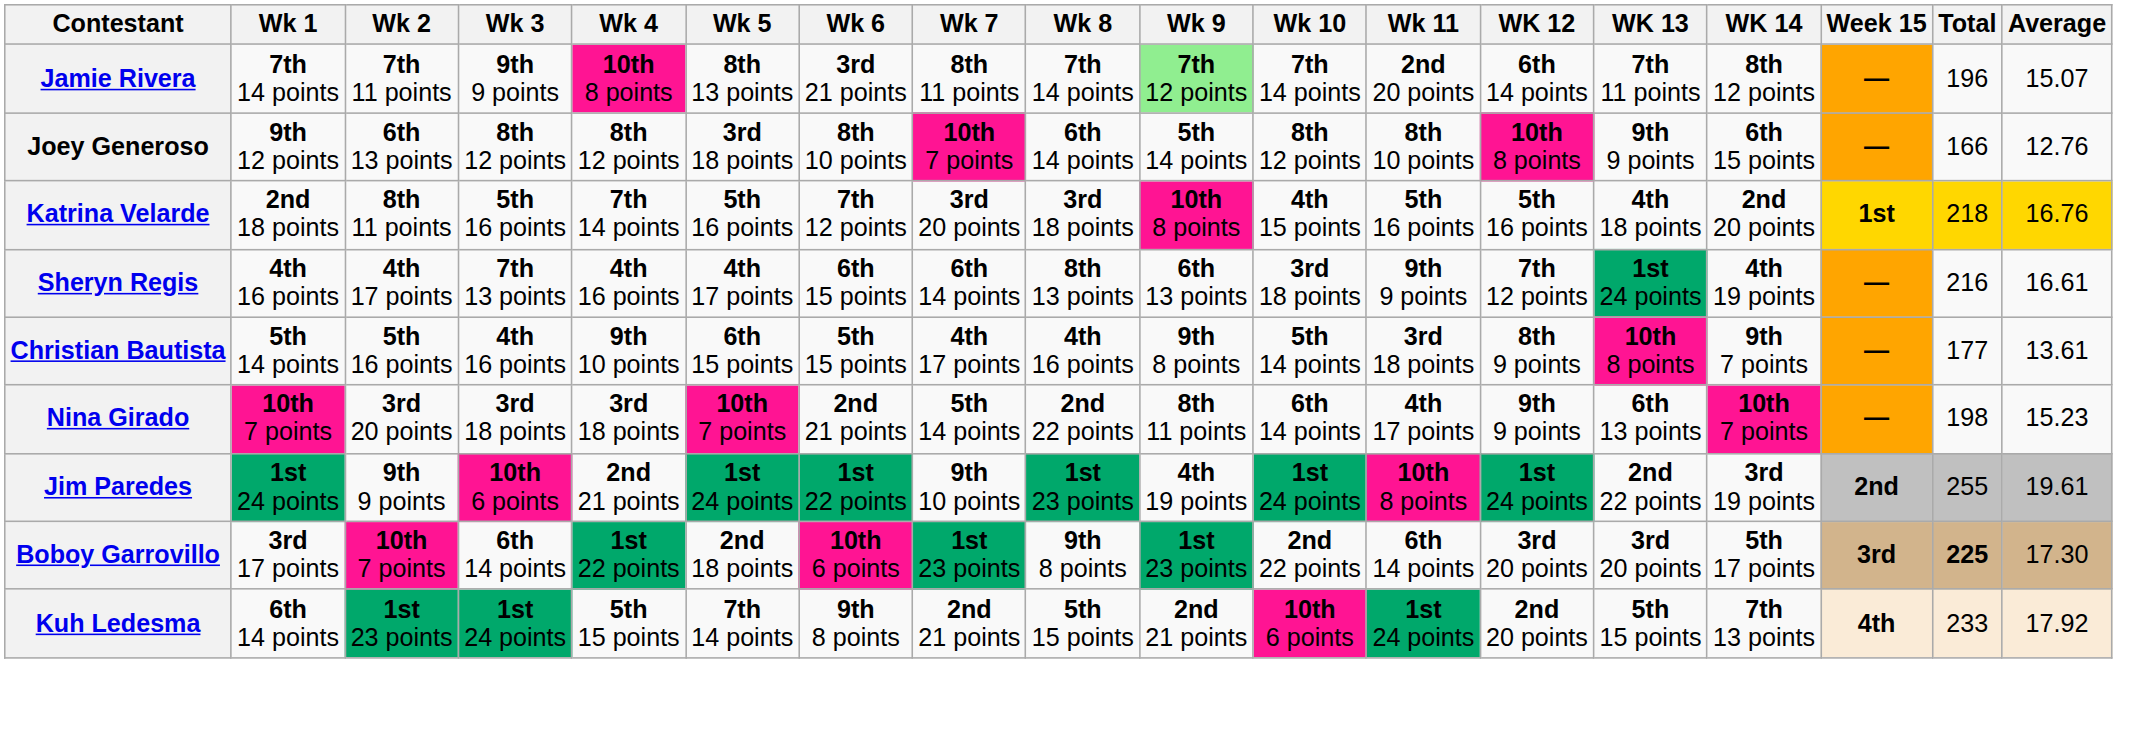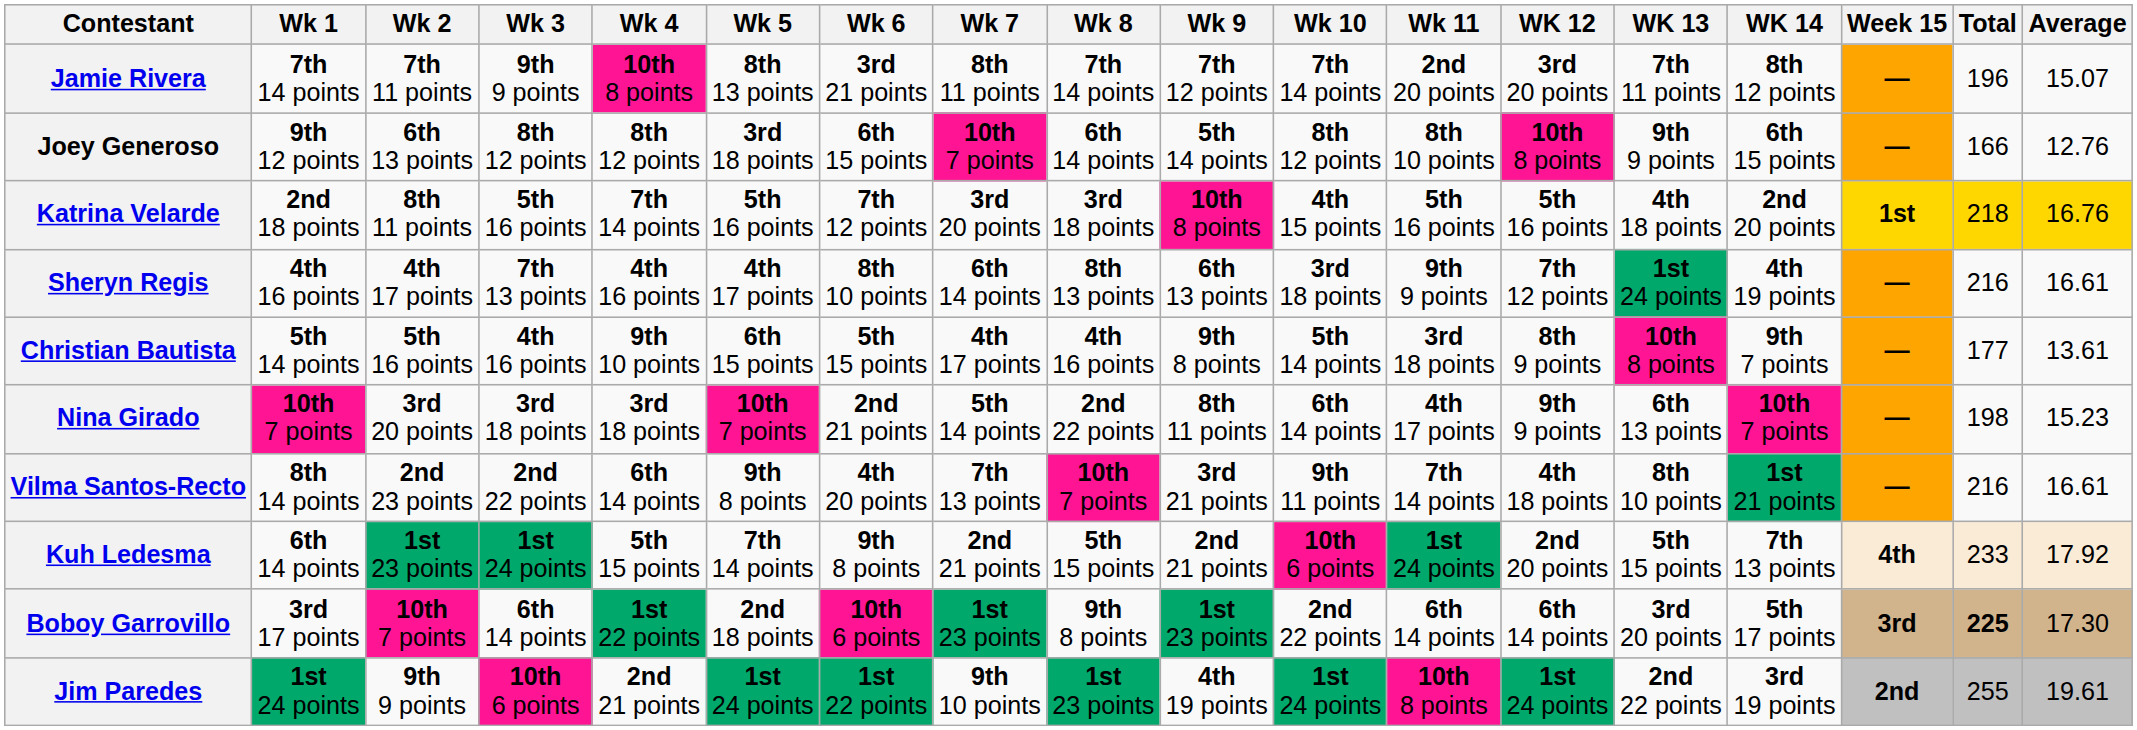 <table class="sortable wikitable" style="margin:auto; text-align:center; white-space:nowrap; width:85%;">
 <tr>
 <th>Contestant</th>
 <th>Wk 1</th>
 <th>Wk 2</th>
 <th>Wk 3</th>
 <th>Wk 4</th>
 <th>Wk 5</th>
 <th>Wk 6</th>
 <th>Wk 7</th>
 <th>Wk 8</th>
 <th>Wk 9</th>
 <th>Wk 10</th>
 <th>Wk 11</th>
 <th>WK 12</th>
 <th>WK 13</th>
 <th>WK 14</th>
 <th>Week 15</th>
 <th>Total</th>
 <th>Average</th>
 </tr>
 <tr>
 <th><a href='#'>Jamie Rivera</a></th>
 <td><strong>7th</strong><br>14 points</td>
 <td><strong>7th</strong><br> 11 points</td>
 <td><strong>9th</strong><br> 9 points</td>
 <td bgcolor="deeppink"><strong>10th</strong><br> 8 points</td>
 <td><strong>8th</strong><br> 13 points</td>
 <td><strong>3rd</strong><br> 21 points</td>
 <td><strong>8th</strong><br> 11 points</td>
 <td><strong>7th</strong><br> 14 points</td>
-<td style="background: lightgreen;"><strong>7th</strong><br> 12 points</td>
+<td><strong>7th</strong><br> 12 points</td>
 <td><strong>7th</strong><br> 14 points</td>
 <td><strong>2nd</strong><br> 20 points</td>
-<td><strong>6th</strong><br> 14 points</td>
+<td><strong>3rd</strong><br> 20 points</td>
 <td><strong>7th</strong><br> 11 points</td>
 <td><strong>8th</strong><br> 12 points</td>
 <td data-sort-value="5" bgcolor="orange"><strong>—</strong></td>
 <td>196</td>
 <td>15.07</td>
 </tr>
 <tr>
 <th>Joey Generoso</th>
 <td><strong>9th</strong><br> 12 points</td>
 <td><strong>6th</strong><br> 13 points</td>
 <td><strong>8th</strong><br> 12 points</td>
 <td><strong>8th</strong><br> 12 points</td>
 <td><strong>3rd</strong><br> 18 points</td>
-<td><strong>8th</strong><br> 10 points</td>
+<td><strong>6th</strong><br> 15 points</td>
 <td bgcolor="deeppink"><strong>10th</strong><br> 7 points</td>
 <td><strong>6th</strong><br> 14 points</td>
 <td><strong>5th</strong><br> 14 points</td>
 <td><strong>8th</strong><br> 12 points</td>
 <td><strong>8th</strong><br> 10 points</td>
 <td bgcolor="deeppink"><strong>10th</strong><br> 8 points</td>
 <td><strong>9th</strong><br> 9 points</td>
 <td><strong>6th</strong><br> 15 points</td>
 <td data-sort-value="5" bgcolor="orange"><strong>—</strong></td>
 <td>166</td>
 <td>12.76</td>
 </tr>
 <tr>
 <th><a href='#'>Katrina Velarde</a></th>
 <td><strong>2nd</strong><br> 18 points</td>
 <td><strong>8th</strong><br> 11 points</td>
 <td><strong>5th</strong><br> 16 points</td>
 <td><strong>7th</strong><br> 14 points</td>
 <td><strong>5th</strong><br> 16 points</td>
 <td><strong>7th</strong><br> 12 points</td>
 <td><strong>3rd</strong><br> 20 points</td>
 <td><strong>3rd</strong><br> 18 points</td>
 <td bgcolor="deeppink"><strong>10th</strong><br> 8 points</td>
 <td><strong>4th</strong><br> 15 points</td>
 <td><strong>5th</strong><br> 16 points</td>
 <td><strong>5th</strong><br> 16 points</td>
 <td><strong>4th</strong><br> 18 points</td>
 <td><strong>2nd</strong><br> 20 points</td>
 <td bgcolor="gold"><strong>1st</strong></td>
 <td bgcolor="gold">218</td>
 <td bgcolor="gold">16.76</td>
 </tr>
 <tr>
 <th><a href='#'>Sheryn Regis</a></th>
 <td><strong>4th</strong><br> 16 points</td>
 <td><strong>4th</strong><br> 17 points</td>
 <td><strong>7th</strong><br> 13 points</td>
 <td><strong>4th</strong><br> 16 points</td>
 <td><strong>4th</strong><br> 17 points</td>
-<td><strong>6th</strong><br> 15 points</td>
+<td><strong>8th</strong><br> 10 points</td>
 <td><strong>6th</strong><br> 14 points</td>
 <td><strong>8th</strong><br> 13 points</td>
 <td><strong>6th</strong><br> 13 points</td>
 <td><strong>3rd</strong><br> 18 points</td>
 <td><strong>9th</strong><br> 9 points</td>
 <td><strong>7th</strong><br> 12 points</td>
 <td bgcolor="#00A86B"><strong>1st</strong><br> 24 points</td>
 <td><strong>4th</strong><br> 19 points</td>
 <td data-sort-value="5" bgcolor="orange"><strong>—</strong></td>
 <td>216</td>
 <td>16.61</td>
 </tr>
 <tr>
 <th><a href='#'>Christian Bautista</a></th>
 <td><strong>5th</strong><br> 14 points</td>
 <td><strong>5th</strong><br> 16 points</td>
 <td><strong>4th</strong><br> 16 points</td>
 <td><strong>9th</strong><br> 10 points</td>
 <td><strong>6th</strong><br> 15 points</td>
 <td><strong>5th</strong><br> 15 points</td>
 <td><strong>4th</strong><br> 17 points</td>
 <td><strong>4th</strong><br> 16 points</td>
 <td><strong>9th</strong><br> 8 points</td>
 <td><strong>5th</strong><br> 14 points</td>
 <td><strong>3rd</strong><br> 18 points</td>
 <td><strong>8th</strong><br> 9 points</td>
 <td bgcolor="deeppink"><strong>10th </strong><br> 8 points</td>
 <td><strong>9th</strong><br> 7 points</td>
 <td data-sort-value="5" bgcolor="orange"><strong>—</strong></td>
 <td>177</td>
 <td>13.61</td>
 </tr>
 <tr>
 <th><a href='#'>Nina Girado</a></th>
 <td bgcolor="deeppink"><strong>10th</strong><br>7 points</td>
 <td><strong>3rd</strong><br> 20 points</td>
 <td><strong>3rd</strong><br> 18 points</td>
 <td><strong>3rd</strong><br> 18 points</td>
 <td bgcolor="deeppink"><strong>10th </strong><br> 7 points</td>
 <td><strong>2nd</strong><br> 21 points</td>
 <td><strong>5th</strong><br> 14 points</td>
 <td><strong>2nd</strong><br> 22 points</td>
 <td><strong>8th</strong><br> 11 points</td>
 <td><strong>6th</strong><br> 14 points</td>
 <td><strong>4th</strong><br> 17 points</td>
 <td><strong>9th</strong><br> 9 points</td>
 <td><strong>6th</strong><br> 13 points</td>
 <td bgcolor="deeppink"><strong>10th</strong><br> 7 points</td>
 <td data-sort-value="5" bgcolor="orange"><strong>—</strong></td>
 <td>198</td>
 <td>15.23</td>
 </tr>
 <tr>
-<th><a href='#'>Jim Paredes</a></th>
-<td bgcolor="#00A86B"><strong>1st</strong><br> 24 points</td>
-<td><strong>9th</strong><br> 9 points</td>
-<td bgcolor="deeppink"><strong>10th</strong><br> 6 points</td>
-<td><strong>2nd</strong><br> 21 points</td>
-<td bgcolor="#00A86B"><strong>1st</strong><br> 24 points</td>
-<td bgcolor="#00A86B"><strong>1st</strong><br> 22 points</td>
-<td><strong>9th</strong><br> 10 points</td>
-<td bgcolor="#00A86B"><strong>1st</strong><br>23 points</td>
-<td><strong>4th</strong><br> 19 points</td>
-<td bgcolor="#00A86B"><strong>1st</strong><br> 24 points</td>
-<td bgcolor="deeppink"><strong>10th</strong><br> 8 points</td>
-<td bgcolor="#00A86B"><strong>1st</strong><br> 24 points</td>
-<td><strong>2nd</strong><br> 22 points</td>
-<td><strong>3rd</strong><br> 19 points</td>
-<td bgcolor="silver"><strong>2nd</strong></td>
-<td bgcolor="silver">255</td>
-<td bgcolor="silver">19.61</td>
-</tr>
-<tr>
-<th><a href='#'>Boboy Garrovillo</a></th>
-<td><strong>3rd</strong><br> 17 points</td>
-<td bgcolor="deeppink"><strong>10th</strong><br>7 points</td>
-<td><strong>6th</strong><br> 14 points</td>
-<td bgcolor="#00A86B"><strong>1st</strong><br> 22 points</td>
-<td><strong>2nd</strong><br> 18 points</td>
-<td bgcolor="deeppink"><strong>10th</strong><br> 6 points</td>
-<td bgcolor="#00A86B"><strong>1st</strong><br> 23 points</td>
-<td><strong>9th</strong><br> 8 points</td>
-<td bgcolor="#00A86B"><strong>1st</strong><br>23 points</td>
+<th><a href='#'>Vilma Santos-Recto</a></th>
+<td><strong>8th</strong><br> 14 points</td>
+<td><strong>2nd</strong><br> 23 points</td>
 <td><strong>2nd</strong><br> 22 points</td>
 <td><strong>6th</strong><br> 14 points</td>
-<td><strong>3rd</strong><br> 20 points</td>
-<td><strong>3rd</strong><br> 20 points</td>
-<td><strong>5th</strong><br> 17 points</td>
-<td bgcolor="tan"><strong>3rd</strong></td>
-<td bgcolor="tan"><strong>225</strong></td>
-<td bgcolor="tan">17.30</td>
+<td><strong>9th </strong><br> 8 points</td>
+<td><strong>4th</strong><br> 20 points</td>
+<td><strong>7th</strong><br> 13 points</td>
+<td bgcolor="deeppink"><strong>10th</strong><br> 7 points</td>
+<td><strong>3rd</strong><br> 21 points</td>
+<td><strong>9th</strong><br> 11 points</td>
+<td><strong>7th</strong><br> 14 points</td>
+<td><strong>4th</strong><br> 18 points</td>
+<td><strong>8th</strong><br> 10 points</td>
+<td bgcolor="#00A86B"><strong>1st</strong><br> 21 points</td>
+<td data-sort-value="5" bgcolor="orange"><strong>—</strong></td>
+<td>216</td>
+<td>16.61</td>
 </tr>
 <tr>
 <th><a href='#'>Kuh Ledesma</a></th>
 <td><strong>6th</strong><br> 14 points</td>
 <td bgcolor="#00A86B"><strong>1st</strong><br> 23 points</td>
 <td bgcolor="#00A86B"><strong>1st</strong><br>24 points</td>
 <td><strong>5th</strong><br> 15 points</td>
 <td><strong>7th</strong><br> 14 points</td>
 <td><strong>9th</strong><br> 8 points</td>
 <td><strong>2nd</strong><br> 21 points</td>
 <td><strong>5th</strong><br> 15 points</td>
 <td><strong>2nd</strong><br> 21 points</td>
 <td bgcolor="deeppink"><strong>10th</strong><br> 6 points</td>
 <td bgcolor="#00A86B"><strong>1st</strong><br> 24 points</td>
 <td><strong>2nd</strong><br> 20 points</td>
 <td><strong>5th</strong><br> 15 points</td>
 <td><strong>7th</strong><br> 13 points</td>
 <td bgcolor="antiquewhite"><strong>4th</strong></td>
 <td bgcolor="antiquewhite">233</td>
 <td bgcolor="antiquewhite">17.92</td>
 </tr>
+<tr>
+<th><a href='#'>Boboy Garrovillo</a></th>
+<td><strong>3rd</strong><br> 17 points</td>
+<td bgcolor="deeppink"><strong>10th</strong><br>7 points</td>
+<td><strong>6th</strong><br> 14 points</td>
+<td bgcolor="#00A86B"><strong>1st</strong><br> 22 points</td>
+<td><strong>2nd</strong><br> 18 points</td>
+<td bgcolor="deeppink"><strong>10th</strong><br> 6 points</td>
+<td bgcolor="#00A86B"><strong>1st</strong><br> 23 points</td>
+<td><strong>9th</strong><br> 8 points</td>
+<td bgcolor="#00A86B"><strong>1st</strong><br>23 points</td>
+<td><strong>2nd</strong><br> 22 points</td>
+<td><strong>6th</strong><br> 14 points</td>
+<td><strong>6th</strong><br> 14 points</td>
+<td><strong>3rd</strong><br> 20 points</td>
+<td><strong>5th</strong><br> 17 points</td>
+<td bgcolor="tan"><strong>3rd</strong></td>
+<td bgcolor="tan"><strong>225</strong></td>
+<td bgcolor="tan">17.30</td>
+</tr>
+<tr>
+<th><a href='#'>Jim Paredes</a></th>
+<td bgcolor="#00A86B"><strong>1st</strong><br> 24 points</td>
+<td><strong>9th</strong><br> 9 points</td>
+<td bgcolor="deeppink"><strong>10th</strong><br> 6 points</td>
+<td><strong>2nd</strong><br> 21 points</td>
+<td bgcolor="#00A86B"><strong>1st</strong><br> 24 points</td>
+<td bgcolor="#00A86B"><strong>1st</strong><br> 22 points</td>
+<td><strong>9th</strong><br> 10 points</td>
+<td bgcolor="#00A86B"><strong>1st</strong><br>23 points</td>
+<td><strong>4th</strong><br> 19 points</td>
+<td bgcolor="#00A86B"><strong>1st</strong><br> 24 points</td>
+<td bgcolor="deeppink"><strong>10th</strong><br> 8 points</td>
+<td bgcolor="#00A86B"><strong>1st</strong><br> 24 points</td>
+<td><strong>2nd</strong><br> 22 points</td>
+<td><strong>3rd</strong><br> 19 points</td>
+<td bgcolor="silver"><strong>2nd</strong></td>
+<td bgcolor="silver">255</td>
+<td bgcolor="silver">19.61</td>
+</tr>
 </table>
